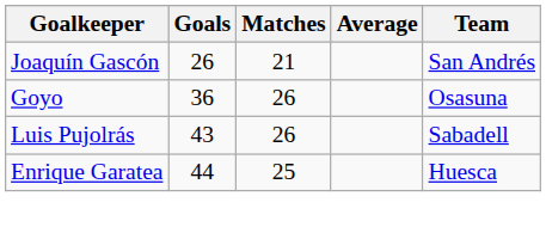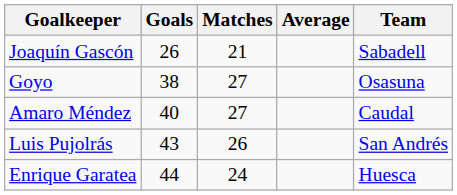 <table class="wikitable sortable" class="wikitable">
 <tr style="background:#ccc; text-align:center;">
 <th>Goalkeeper</th>
 <th>Goals</th>
 <th>Matches</th>
 <th>Average</th>
 <th>Team</th>
 </tr>
 <tr>
 <td> <a href='#'>Joaquín Gascón</a></td>
 <td style="text-align:center;">26</td>
 <td style="text-align:center;">21</td>
 <td style="text-align:center;"></td>
-<td><a href='#'>San Andrés</a></td>
+<td><a href='#'>Sabadell</a></td>
 </tr>
 <tr>
 <td> <a href='#'>Goyo</a></td>
-<td style="text-align:center;">36</td>
-<td style="text-align:center;">26</td>
+<td style="text-align:center;">38</td>
+<td style="text-align:center;">27</td>
 <td style="text-align:center;"></td>
 <td><a href='#'>Osasuna</a></td>
+</tr>
+<tr>
+<td> <a href='#'>Amaro Méndez</a></td>
+<td style="text-align:center;">40</td>
+<td style="text-align:center;">27</td>
+<td style="text-align:center;"></td>
+<td><a href='#'>Caudal</a></td>
 </tr>
 <tr>
 <td> <a href='#'>Luis Pujolrás</a></td>
 <td style="text-align:center;">43</td>
 <td style="text-align:center;">26</td>
 <td style="text-align:center;"></td>
-<td><a href='#'>Sabadell</a></td>
+<td><a href='#'>San Andrés</a></td>
 </tr>
 <tr>
 <td> <a href='#'>Enrique Garatea</a></td>
 <td style="text-align:center;">44</td>
-<td style="text-align:center;">25</td>
+<td style="text-align:center;">24</td>
 <td style="text-align:center;"></td>
 <td><a href='#'>Huesca</a></td>
 </tr>
 </table>
